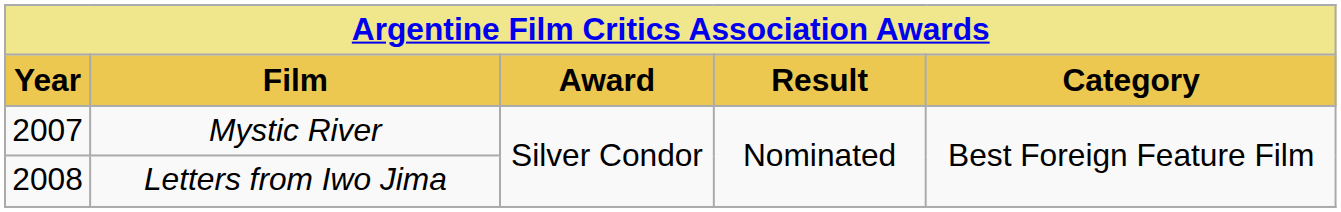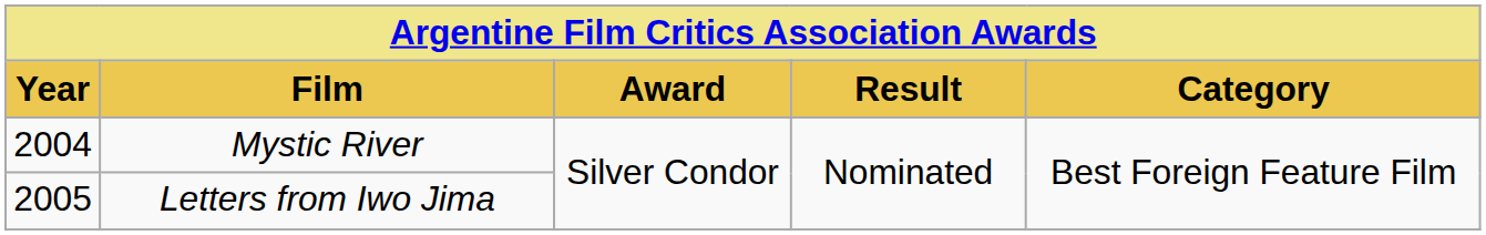 <table class="wikitable" style="text-align: center;">
 <tr>
 <th colspan="5" style="background: khaki;"><a href='#'>Argentine Film Critics Association Awards</a></th>
 </tr>
 <tr>
 <th style="width: 33px; background: #ecc850;">Year</th>
 <th style="width: 200px; background: #ecc850;">Film</th>
 <th style="width: 100px; background: #ecc850;">Award</th>
 <th style="width: 100px; background: #ecc850;">Result</th>
 <th style="width: 200px; background: #ecc850;">Category</th>
 </tr>
 <tr>
-<td>2007</td>
+<td>2004</td>
 <td><em>Mystic River</em></td>
 <td rowspan="2">Silver Condor</td>
 <td rowspan="2">Nominated</td>
 <td rowspan="2">Best Foreign Feature Film</td>
 </tr>
 <tr>
-<td>2008</td>
+<td>2005</td>
 <td><em>Letters from Iwo Jima</em></td>
 </tr>
 </table>
